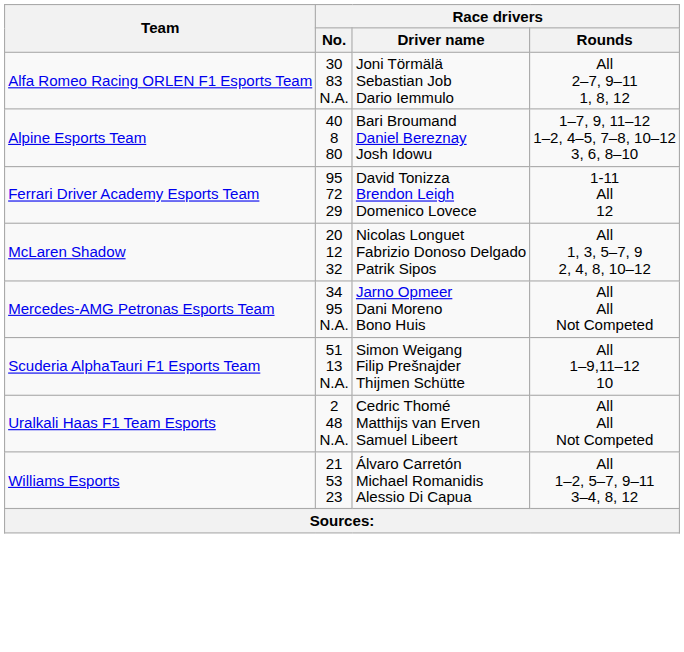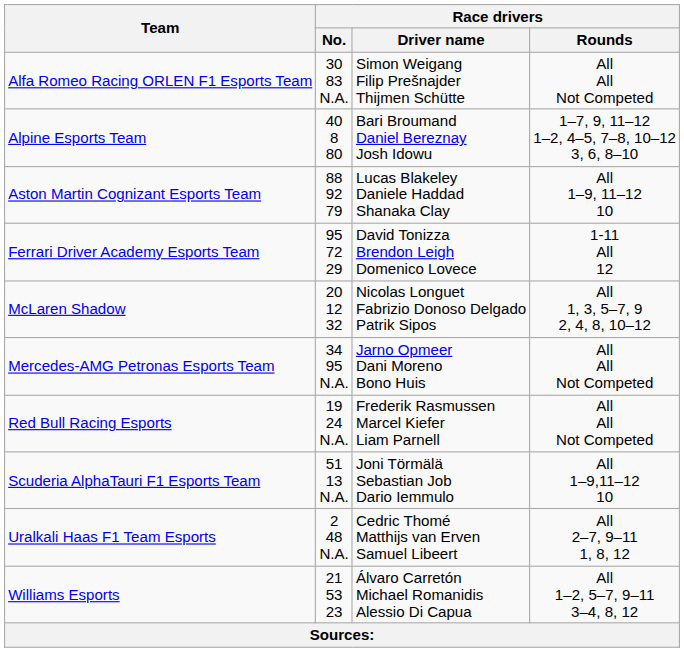 <table class="wikitable sortable" style="font-size: 85%">
 <tr>
 <th scope="col" rowspan="2">Team</th>
 <th colspan="3" scope="col" class="unsortable">Race drivers</th>
 </tr>
 <tr>
 <th scope="col" class="unsortable" style="text-align:center;">No.</th>
 <th scope="col" class="unsortable" style="text-align:center;">Driver name</th>
 <th scope="col" class="unsortable" style="text-align:center;">Rounds</th>
 </tr>
 <tr>
 <td> <a href='#'>Alfa Romeo Racing ORLEN F1 Esports Team</a></td>
 <td style="text-align:center">30<br>83<br>N.A.</td>
-<td> Joni Törmälä<br> Sebastian Job<br> Dario Iemmulo</td>
-<td style="text-align:center">All<br>2–7, 9–11<br>1, 8, 12</td>
+<td> Simon Weigang<br> Filip Prešnajder<br> Thijmen Schütte</td>
+<td style="text-align:center">All<br>All<br>Not Competed</td>
 </tr>
 <tr>
 <td> <a href='#'>Alpine Esports Team</a></td>
 <td style="text-align:center">40<br>8<br>80</td>
 <td> Bari Broumand<br> <a href='#'>Daniel Bereznay</a><br> Josh Idowu</td>
 <td style="text-align:center">1–7, 9, 11–12<br>1–2, 4–5, 7–8, 10–12<br>3, 6, 8–10</td>
+</tr>
+<tr>
+<td> <a href='#'>Aston Martin Cognizant Esports Team</a></td>
+<td style="text-align:center">88<br>92<br>79</td>
+<td> Lucas Blakeley<br> Daniele Haddad<br> Shanaka Clay</td>
+<td style="text-align:center">All<br>1–9, 11–12<br>10</td>
 </tr>
 <tr>
 <td> <a href='#'>Ferrari Driver Academy Esports Team</a></td>
 <td style="text-align:center">95<br>72<br>29</td>
 <td> David Tonizza<br> <a href='#'>Brendon Leigh</a><br> Domenico Lovece</td>
 <td style="text-align:center">1-11<br>All<br>12</td>
 </tr>
 <tr>
 <td> <a href='#'>McLaren Shadow</a></td>
 <td style="text-align:center">20<br>12<br>32</td>
 <td> Nicolas Longuet<br> Fabrizio Donoso Delgado<br> Patrik Sipos</td>
 <td style="text-align:center">All<br>1, 3, 5–7, 9<br>2, 4, 8, 10–12</td>
 </tr>
 <tr>
 <td> <a href='#'>Mercedes-AMG Petronas Esports Team</a></td>
 <td style="text-align:center">34<br>95<br>N.A.</td>
 <td> <a href='#'>Jarno Opmeer</a><br> Dani Moreno<br> Bono Huis</td>
 <td style="text-align:center">All<br>All<br>Not Competed</td>
 </tr>
 <tr>
+<td> <a href='#'>Red Bull Racing Esports</a></td>
+<td style="text-align:center">19<br>24<br>N.A.</td>
+<td> Frederik Rasmussen<br> Marcel Kiefer<br> Liam Parnell</td>
+<td style="text-align:center">All<br>All<br>Not Competed</td>
+</tr>
+<tr>
 <td> <a href='#'>Scuderia AlphaTauri F1 Esports Team</a></td>
 <td style="text-align:center">51<br>13<br>N.A.</td>
-<td> Simon Weigang<br> Filip Prešnajder<br> Thijmen Schütte</td>
+<td> Joni Törmälä<br> Sebastian Job<br> Dario Iemmulo</td>
 <td style="text-align:center">All<br>1–9,11–12<br>10</td>
 </tr>
 <tr>
 <td> <a href='#'>Uralkali Haas F1 Team Esports</a></td>
 <td style="text-align:center">2<br>48<br>N.A.</td>
 <td> Cedric Thomé<br> Matthijs van Erven<br> Samuel Libeert</td>
-<td style="text-align:center">All<br>All<br>Not Competed</td>
+<td style="text-align:center">All<br>2–7, 9–11<br>1, 8, 12</td>
 </tr>
 <tr>
 <td> <a href='#'>Williams Esports</a></td>
 <td style="text-align:center">21<br>53<br>23</td>
 <td> Álvaro Carretón<br> Michael Romanidis<br> Alessio Di Capua</td>
 <td style="text-align:center">All<br>1–2, 5–7, 9–11<br>3–4, 8, 12</td>
 </tr>
 <tr>
 <th colspan="4" style="text-align:center"><strong>Sources</strong>:</th>
 </tr>
 </table>
